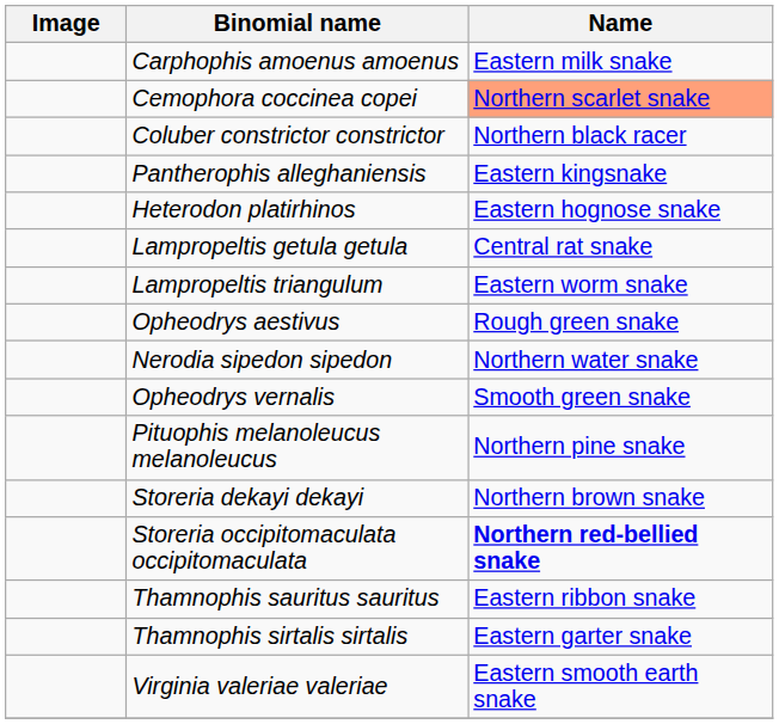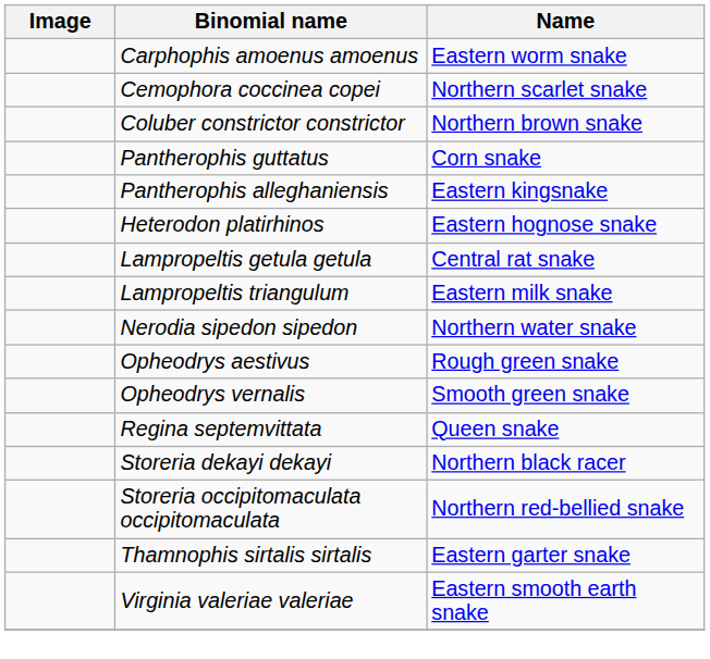 <table class="wikitable">
 <tr>
 <th width="75">Image</th>
 <th width="225">Binomial name</th>
 <th width="200">Name</th>
 </tr>
 <tr>
 <td></td>
 <td><em>Carphophis amoenus amoenus</em></td>
-<td><a href='#'>Eastern milk snake</a></td>
+<td><a href='#'>Eastern worm snake</a></td>
 </tr>
 <tr>
 <td></td>
 <td><em>Cemophora coccinea copei</em></td>
-<td style="background: lightsalmon;"><a href='#'>Northern scarlet snake</a></td>
+<td><a href='#'>Northern scarlet snake</a></td>
 </tr>
 <tr>
 <td></td>
 <td><em>Coluber constrictor constrictor</em></td>
-<td><a href='#'>Northern black racer</a></td>
+<td><a href='#'>Northern brown snake</a></td>
+</tr>
+<tr>
+<td></td>
+<td><em>Pantherophis guttatus</em></td>
+<td><a href='#'>Corn snake</a></td>
 </tr>
 <tr>
 <td></td>
 <td><em>Pantherophis alleghaniensis</em></td>
 <td><a href='#'>Eastern kingsnake</a></td>
 </tr>
 <tr>
 <td></td>
 <td><em>Heterodon platirhinos</em></td>
 <td><a href='#'>Eastern hognose snake</a></td>
 </tr>
 <tr>
 <td></td>
 <td><em>Lampropeltis getula getula</em></td>
 <td><a href='#'>Central rat snake</a></td>
 </tr>
 <tr>
 <td></td>
 <td><em>Lampropeltis triangulum</em></td>
-<td><a href='#'>Eastern worm snake</a></td>
+<td><a href='#'>Eastern milk snake</a></td>
+</tr>
+<tr>
+<td></td>
+<td><em>Nerodia sipedon sipedon</em></td>
+<td><a href='#'>Northern water snake</a></td>
 </tr>
 <tr>
 <td></td>
 <td><em>Opheodrys aestivus</em></td>
 <td><a href='#'>Rough green snake</a></td>
 </tr>
 <tr>
 <td></td>
-<td><em>Nerodia sipedon sipedon</em></td>
-<td><a href='#'>Northern water snake</a></td>
-</tr>
-<tr>
-<td></td>
 <td><em>Opheodrys vernalis</em></td>
 <td><a href='#'>Smooth green snake</a></td>
 </tr>
 <tr>
 <td></td>
-<td><em>Pituophis melanoleucus melanoleucus</em></td>
-<td><a href='#'>Northern pine snake</a></td>
+<td><em>Regina septemvittata</em></td>
+<td><a href='#'>Queen snake</a></td>
 </tr>
 <tr>
 <td></td>
 <td><em>Storeria dekayi dekayi</em></td>
-<td><a href='#'>Northern brown snake</a></td>
+<td><a href='#'>Northern black racer</a></td>
 </tr>
 <tr>
 <td></td>
 <td><em>Storeria occipitomaculata occipitomaculata</em></td>
-<td><strong><a href='#'>Northern red-bellied snake</a></strong></td>
-</tr>
-<tr>
-<td></td>
-<td><em>Thamnophis sauritus sauritus</em></td>
-<td><a href='#'>Eastern ribbon snake</a></td>
+<td><a href='#'>Northern red-bellied snake</a></td>
 </tr>
 <tr>
 <td></td>
 <td><em>Thamnophis sirtalis sirtalis</em></td>
 <td><a href='#'>Eastern garter snake</a></td>
 </tr>
 <tr>
 <td></td>
 <td><em>Virginia valeriae valeriae</em></td>
 <td><a href='#'>Eastern smooth earth snake</a></td>
 </tr>
 <tr>
 </tr>
 </table>
